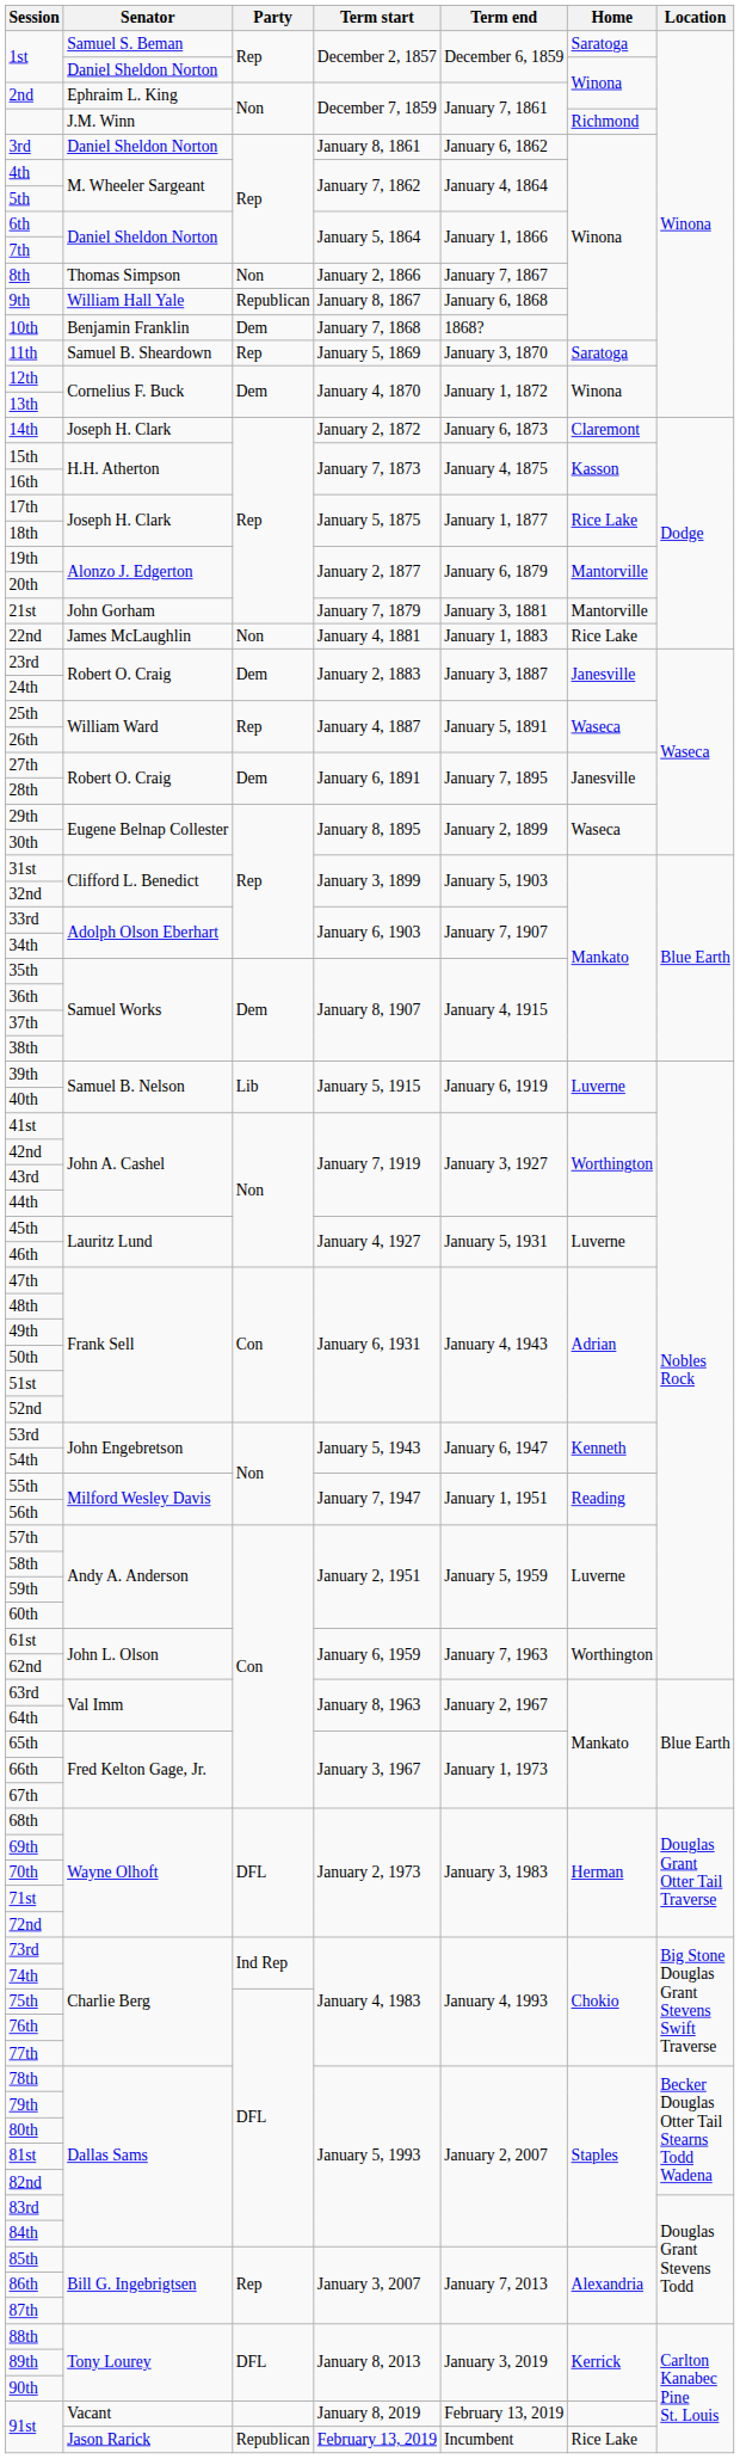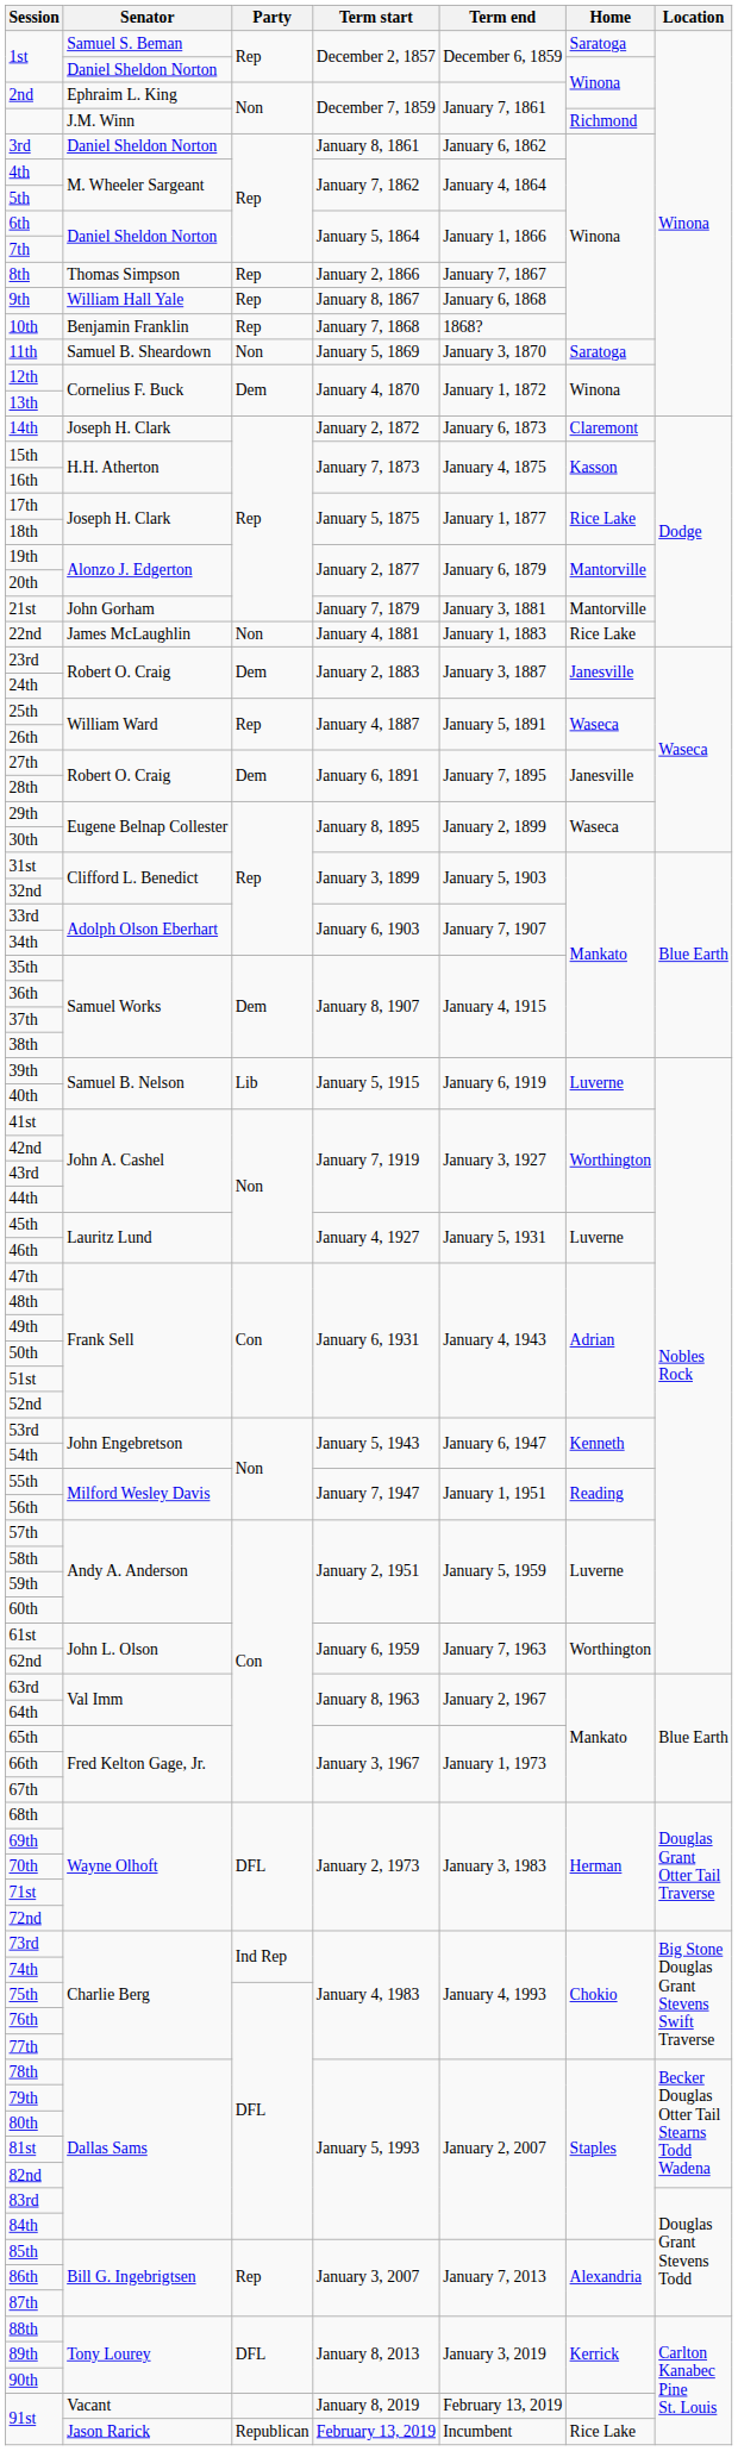 <table class="wikitable">
 <tr>
 <th>Session</th>
 <th>Senator</th>
 <th>Party</th>
 <th>Term start</th>
 <th>Term end</th>
 <th>Home</th>
 <th>Location</th>
 </tr>
 <tr>
 <td rowspan="2"><a href='#'>1st</a></td>
 <td><a href='#'>Samuel S. Beman</a></td>
 <td rowspan="2" >Rep</td>
 <td rowspan="2">December 2, 1857</td>
 <td rowspan="2">December 6, 1859</td>
 <td><a href='#'>Saratoga</a></td>
 <td rowspan="15"><a href='#'>Winona</a></td>
 </tr>
 <tr>
 <td> <a href='#'>Daniel Sheldon Norton</a></td>
 <td rowspan="2"><a href='#'>Winona</a></td>
 </tr>
 <tr>
 <td><a href='#'>2nd</a></td>
 <td>Ephraim L. King</td>
 <td rowspan="2" >Non</td>
 <td rowspan="2">December 7, 1859</td>
 <td rowspan="2">January 7, 1861</td>
 </tr>
 <tr>
 <td></td>
 <td>J.M. Winn</td>
 <td><a href='#'>Richmond</a></td>
 </tr>
 <tr>
 <td><a href='#'>3rd</a></td>
 <td> <a href='#'>Daniel Sheldon Norton</a></td>
 <td rowspan="5" >Rep</td>
 <td>January 8, 1861</td>
 <td>January 6, 1862</td>
 <td rowspan="8">Winona</td>
 </tr>
 <tr>
 <td><a href='#'>4th</a></td>
 <td rowspan="2">M. Wheeler Sargeant</td>
 <td rowspan="2">January 7, 1862</td>
 <td rowspan="2">January 4, 1864</td>
 </tr>
 <tr>
 <td><a href='#'>5th</a></td>
 </tr>
 <tr>
 <td><a href='#'>6th</a></td>
 <td rowspan="2"> <a href='#'>Daniel Sheldon Norton</a></td>
 <td rowspan="2">January 5, 1864</td>
 <td rowspan="2">January 1, 1866</td>
 </tr>
 <tr>
 <td><a href='#'>7th</a></td>
 </tr>
 <tr>
 <td><a href='#'>8th</a></td>
 <td>Thomas Simpson</td>
-<td>Non</td>
+<td>Rep</td>
 <td>January 2, 1866</td>
 <td>January 7, 1867</td>
 </tr>
 <tr>
 <td><a href='#'>9th</a></td>
 <td> <a href='#'>William Hall Yale</a></td>
-<td rowspan="1" >Republican</td>
+<td>Rep</td>
 <td>January 8, 1867</td>
 <td>January 6, 1868</td>
 </tr>
 <tr>
 <td><a href='#'>10th</a></td>
 <td>Benjamin Franklin</td>
-<td>Dem</td>
+<td>Rep</td>
 <td>January 7, 1868</td>
 <td>1868?</td>
 </tr>
 <tr>
 <td><a href='#'>11th</a></td>
 <td>Samuel B. Sheardown</td>
-<td>Rep</td>
+<td>Non</td>
 <td>January 5, 1869</td>
 <td>January 3, 1870</td>
 <td><a href='#'>Saratoga</a></td>
 </tr>
 <tr>
 <td><a href='#'>12th</a></td>
 <td rowspan="2">Cornelius F. Buck</td>
 <td rowspan="2" >Dem</td>
 <td rowspan="2">January 4, 1870</td>
 <td rowspan="2">January 1, 1872</td>
 <td rowspan="2">Winona</td>
 </tr>
 <tr>
 <td><a href='#'>13th</a></td>
 </tr>
 <tr>
 <td><a href='#'>14th</a></td>
 <td>Joseph H. Clark</td>
 <td rowspan="8" >Rep</td>
 <td>January 2, 1872</td>
 <td>January 6, 1873</td>
 <td><a href='#'>Claremont</a></td>
 <td rowspan="9"><a href='#'>Dodge</a></td>
 </tr>
 <tr>
 <td>15th</td>
 <td rowspan="2">H.H. Atherton</td>
 <td rowspan="2">January 7, 1873</td>
 <td rowspan="2">January 4, 1875</td>
 <td rowspan="2"><a href='#'>Kasson</a></td>
 </tr>
 <tr>
 <td>16th</td>
 </tr>
 <tr>
 <td>17th</td>
 <td rowspan="2">Joseph H. Clark</td>
 <td rowspan="2">January 5, 1875</td>
 <td rowspan="2">January 1, 1877</td>
 <td rowspan="2"><a href='#'>Rice Lake</a></td>
 </tr>
 <tr>
 <td>18th</td>
 </tr>
 <tr>
 <td>19th</td>
 <td rowspan="2"> <a href='#'>Alonzo J. Edgerton</a></td>
 <td rowspan="2">January 2, 1877</td>
 <td rowspan="2">January 6, 1879</td>
 <td rowspan="2"><a href='#'>Mantorville</a></td>
 </tr>
 <tr>
 <td>20th</td>
 </tr>
 <tr>
 <td>21st</td>
 <td>John Gorham</td>
 <td>January 7, 1879</td>
 <td>January 3, 1881</td>
 <td>Mantorville</td>
 </tr>
 <tr>
 <td>22nd</td>
 <td>James McLaughlin</td>
 <td>Non</td>
 <td>January 4, 1881</td>
 <td>January 1, 1883</td>
 <td>Rice Lake</td>
 </tr>
 <tr>
 <td>23rd</td>
 <td rowspan="2">Robert O. Craig</td>
 <td rowspan="2" >Dem</td>
 <td rowspan="2">January 2, 1883</td>
 <td rowspan="2">January 3, 1887</td>
 <td rowspan="2"><a href='#'>Janesville</a></td>
 <td rowspan="8"><a href='#'>Waseca</a></td>
 </tr>
 <tr>
 <td>24th</td>
 </tr>
 <tr>
 <td>25th</td>
 <td rowspan="2">William Ward</td>
 <td rowspan="2" >Rep</td>
 <td rowspan="2">January 4, 1887</td>
 <td rowspan="2">January 5, 1891</td>
 <td rowspan="2"><a href='#'>Waseca</a></td>
 </tr>
 <tr>
 <td>26th</td>
 </tr>
 <tr>
 <td>27th</td>
 <td rowspan="2">Robert O. Craig</td>
 <td rowspan="2" >Dem</td>
 <td rowspan="2">January 6, 1891</td>
 <td rowspan="2">January 7, 1895</td>
 <td rowspan="2">Janesville</td>
 </tr>
 <tr>
 <td>28th</td>
 </tr>
 <tr>
 <td>29th</td>
 <td rowspan="2">Eugene Belnap Collester</td>
 <td rowspan="6" >Rep</td>
 <td rowspan="2">January 8, 1895</td>
 <td rowspan="2">January 2, 1899</td>
 <td rowspan="2">Waseca</td>
 </tr>
 <tr>
 <td>30th</td>
 </tr>
 <tr>
 <td>31st</td>
 <td rowspan="2">Clifford L. Benedict</td>
 <td rowspan="2">January 3, 1899</td>
 <td rowspan="2">January 5, 1903</td>
 <td rowspan="8"><a href='#'>Mankato</a></td>
 <td rowspan="8"><a href='#'>Blue Earth</a></td>
 </tr>
 <tr>
 <td>32nd</td>
 </tr>
 <tr>
 <td>33rd</td>
 <td rowspan="2"> <a href='#'>Adolph Olson Eberhart</a></td>
 <td rowspan="2">January 6, 1903</td>
 <td rowspan="2">January 7, 1907</td>
 </tr>
 <tr>
 <td>34th</td>
 </tr>
 <tr>
 <td>35th</td>
 <td rowspan="4">Samuel Works</td>
 <td rowspan="4" >Dem</td>
 <td rowspan="4">January 8, 1907</td>
 <td rowspan="4">January 4, 1915</td>
 </tr>
 <tr>
 <td>36th</td>
 </tr>
 <tr>
 <td>37th</td>
 </tr>
 <tr>
 <td>38th</td>
 </tr>
 <tr>
 <td>39th</td>
 <td rowspan="2">Samuel B. Nelson</td>
 <td rowspan="2" >Lib</td>
 <td rowspan="2">January 5, 1915</td>
 <td rowspan="2">January 6, 1919</td>
 <td rowspan="2"><a href='#'>Luverne</a></td>
 <td rowspan="24"><a href='#'>Nobles</a><br><a href='#'>Rock</a></td>
 </tr>
 <tr>
 <td>40th</td>
 </tr>
 <tr>
 <td>41st</td>
 <td rowspan="4">John A. Cashel</td>
 <td rowspan="6" >Non</td>
 <td rowspan="4">January 7, 1919</td>
 <td rowspan="4">January 3, 1927</td>
 <td rowspan="4"><a href='#'>Worthington</a></td>
 </tr>
 <tr>
 <td>42nd</td>
 </tr>
 <tr>
 <td>43rd</td>
 </tr>
 <tr>
 <td>44th</td>
 </tr>
 <tr>
 <td>45th</td>
 <td rowspan="2">Lauritz Lund</td>
 <td rowspan="2">January 4, 1927</td>
 <td rowspan="2">January 5, 1931</td>
 <td rowspan="2">Luverne</td>
 </tr>
 <tr>
 <td>46th</td>
 </tr>
 <tr>
 <td>47th</td>
 <td rowspan="6">Frank Sell</td>
 <td rowspan="6" >Con</td>
 <td rowspan="6">January 6, 1931</td>
 <td rowspan="6">January 4, 1943</td>
 <td rowspan="6"><a href='#'>Adrian</a></td>
 </tr>
 <tr>
 <td>48th</td>
 </tr>
 <tr>
 <td>49th</td>
 </tr>
 <tr>
 <td>50th</td>
 </tr>
 <tr>
 <td>51st</td>
 </tr>
 <tr>
 <td>52nd</td>
 </tr>
 <tr>
 <td>53rd</td>
 <td rowspan="2">John Engebretson</td>
 <td rowspan="4" >Non</td>
 <td rowspan="2">January 5, 1943</td>
 <td rowspan="2">January 6, 1947</td>
 <td rowspan="2"><a href='#'>Kenneth</a></td>
 </tr>
 <tr>
 <td>54th</td>
 </tr>
 <tr>
 <td>55th</td>
 <td rowspan="2"><a href='#'>Milford Wesley Davis</a></td>
 <td rowspan="2">January 7, 1947</td>
 <td rowspan="2">January 1, 1951</td>
 <td rowspan="2"><a href='#'>Reading</a></td>
 </tr>
 <tr>
 <td>56th</td>
 </tr>
 <tr>
 <td>57th</td>
 <td rowspan="4">Andy A. Anderson</td>
 <td rowspan="11" >Con</td>
 <td rowspan="4">January 2, 1951</td>
 <td rowspan="4">January 5, 1959</td>
 <td rowspan="4">Luverne</td>
 </tr>
 <tr>
 <td>58th</td>
 </tr>
 <tr>
 <td>59th</td>
 </tr>
 <tr>
 <td>60th</td>
 </tr>
 <tr>
 <td>61st</td>
 <td rowspan="2">John L. Olson</td>
 <td rowspan="2">January 6, 1959</td>
 <td rowspan="2">January 7, 1963</td>
 <td rowspan="2">Worthington</td>
 </tr>
 <tr>
 <td>62nd</td>
 </tr>
 <tr>
 <td>63rd</td>
 <td rowspan="2">Val Imm</td>
 <td rowspan="2">January 8, 1963</td>
 <td rowspan="2">January 2, 1967</td>
 <td rowspan="5">Mankato</td>
 <td rowspan="5">Blue Earth</td>
 </tr>
 <tr>
 <td>64th</td>
 </tr>
 <tr>
 <td>65th</td>
 <td rowspan="3">Fred Kelton Gage, Jr.</td>
 <td rowspan="3">January 3, 1967</td>
 <td rowspan="3">January 1, 1973</td>
 </tr>
 <tr>
 <td>66th</td>
 </tr>
 <tr>
 <td>67th</td>
 </tr>
 <tr>
 <td>68th</td>
 <td rowspan="5"><a href='#'>Wayne Olhoft</a></td>
 <td rowspan="5" >DFL</td>
 <td rowspan="5">January 2, 1973</td>
 <td rowspan="5">January 3, 1983</td>
 <td rowspan="5"><a href='#'>Herman</a></td>
 <td rowspan="5"><a href='#'>Douglas</a><br><a href='#'>Grant</a><br><a href='#'>Otter Tail</a><br><a href='#'>Traverse</a></td>
 </tr>
 <tr>
 <td><a href='#'>69th</a></td>
 </tr>
 <tr>
 <td><a href='#'>70th</a></td>
 </tr>
 <tr>
 <td><a href='#'>71st</a></td>
 </tr>
 <tr>
 <td><a href='#'>72nd</a></td>
 </tr>
 <tr>
 <td><a href='#'>73rd</a></td>
 <td rowspan="5">Charlie Berg</td>
 <td rowspan="2" >Ind Rep</td>
 <td rowspan="5">January 4, 1983</td>
 <td rowspan="5">January 4, 1993</td>
 <td rowspan="5"><a href='#'>Chokio</a></td>
 <td rowspan="5"><a href='#'>Big Stone</a><br>Douglas<br>Grant<br><a href='#'>Stevens</a><br><a href='#'>Swift</a><br>Traverse</td>
 </tr>
 <tr>
 <td><a href='#'>74th</a></td>
 </tr>
 <tr>
 <td><a href='#'>75th</a></td>
 <td rowspan="10" >DFL</td>
 </tr>
 <tr>
 <td><a href='#'>76th</a></td>
 </tr>
 <tr>
 <td><a href='#'>77th</a></td>
 </tr>
 <tr>
 <td><a href='#'>78th</a></td>
 <td rowspan="7"><a href='#'>Dallas Sams</a></td>
 <td rowspan="7">January 5, 1993</td>
 <td rowspan="7">January 2, 2007</td>
 <td rowspan="7"><a href='#'>Staples</a></td>
 <td rowspan="5"><a href='#'>Becker</a><br>Douglas<br>Otter Tail<br><a href='#'>Stearns</a><br><a href='#'>Todd</a><br><a href='#'>Wadena</a></td>
 </tr>
 <tr>
 <td><a href='#'>79th</a></td>
 </tr>
 <tr>
 <td><a href='#'>80th</a></td>
 </tr>
 <tr>
 <td><a href='#'>81st</a></td>
 </tr>
 <tr>
 <td><a href='#'>82nd</a></td>
 </tr>
 <tr>
 <td><a href='#'>83rd</a></td>
 <td rowspan="5">Douglas<br>Grant<br>Stevens<br>Todd</td>
 </tr>
 <tr>
 <td><a href='#'>84th</a></td>
 </tr>
 <tr>
 <td><a href='#'>85th</a></td>
 <td rowspan="3"><a href='#'>Bill G. Ingebrigtsen</a></td>
 <td rowspan="3" >Rep</td>
 <td rowspan="3">January 3, 2007</td>
 <td rowspan="3">January 7, 2013</td>
 <td rowspan="3"><a href='#'>Alexandria</a></td>
 </tr>
 <tr>
 <td><a href='#'>86th</a></td>
 </tr>
 <tr>
 <td><a href='#'>87th</a></td>
 </tr>
 <tr>
 <td><a href='#'>88th</a></td>
 <td rowspan="3"> <a href='#'>Tony Lourey</a></td>
 <td rowspan="3" >DFL</td>
 <td rowspan="3">January 8, 2013</td>
 <td rowspan="3">January 3, 2019</td>
 <td rowspan="3"><a href='#'>Kerrick</a></td>
 <td rowspan="6"><a href='#'>Carlton</a><br><a href='#'>Kanabec</a><br><a href='#'>Pine</a><br><a href='#'>St. Louis</a></td>
 </tr>
 <tr>
 <td><a href='#'>89th</a></td>
 </tr>
 <tr>
 <td><a href='#'>90th</a></td>
 </tr>
 <tr>
 <td rowspan="2"><a href='#'>91st</a></td>
 <td rowspan="1">Vacant</td>
 <td rowspan="1"></td>
 <td rowspan="1">January 8, 2019</td>
 <td rowspan="1">February 13, 2019</td>
 <td rowspan="1"></td>
 </tr>
 <tr>
 <td rowspan="1"><a href='#'>Jason Rarick</a></td>
 <td rowspan="1" >Republican</td>
 <td rowspan="1"><a href='#'>February 13, 2019</a></td>
 <td rowspan="1">Incumbent</td>
 <td>Rice Lake</td>
 </tr>
 </table>
